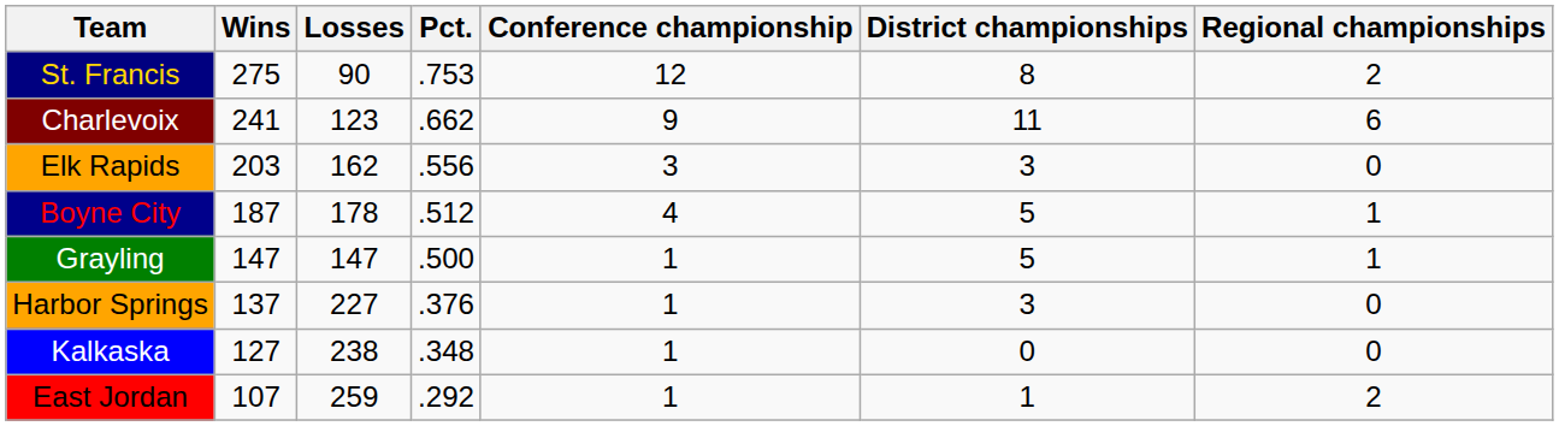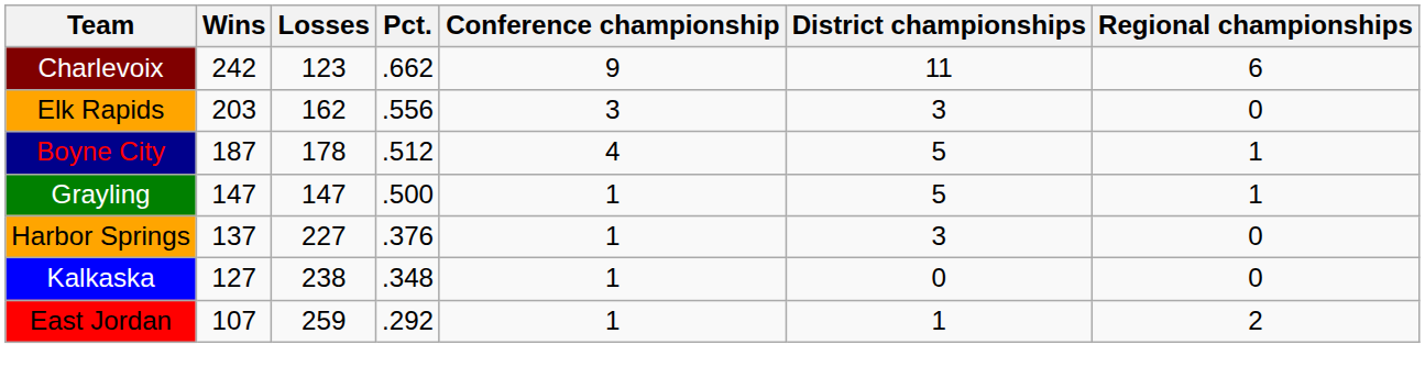 <table class="wikitable sortable" style="text-align:center">
 <tr>
 <th>Team</th>
 <th>Wins</th>
 <th>Losses</th>
 <th>Pct.</th>
 <th>Conference championship</th>
 <th>District championships</th>
 <th>Regional championships</th>
 </tr>
 <tr>
-<td !align=center style="background:navy;color:gold">St. Francis</td>
-<td>275</td>
-<td>90</td>
-<td>.753</td>
-<td>12</td>
-<td>8</td>
-<td>2</td>
-</tr>
-<tr>
 <td !align=center style="background:maroon;color:white">Charlevoix</td>
-<td>241</td>
+<td>242</td>
 <td>123</td>
 <td>.662</td>
 <td>9</td>
 <td>11</td>
 <td>6</td>
 </tr>
 <tr>
 <td !align=center style="background:orange;color:black">Elk Rapids</td>
 <td>203</td>
 <td>162</td>
 <td>.556</td>
 <td>3</td>
 <td>3</td>
 <td>0</td>
 </tr>
 <tr>
 <td !align=center style="background:darkblue;color:red">Boyne City</td>
 <td>187</td>
 <td>178</td>
 <td>.512</td>
 <td>4</td>
 <td>5</td>
 <td>1</td>
 </tr>
 <tr>
 <td !align=center style="background:green;color:white">Grayling</td>
 <td>147</td>
 <td>147</td>
 <td>.500</td>
 <td>1</td>
 <td>5</td>
 <td>1</td>
 </tr>
 <tr>
 <td !align=center style="background:orange;color:black">Harbor Springs</td>
 <td>137</td>
 <td>227</td>
 <td>.376</td>
 <td>1</td>
 <td>3</td>
 <td>0</td>
 </tr>
 <tr>
 <td !align=center style="background:blue;color:white">Kalkaska</td>
 <td>127</td>
 <td>238</td>
 <td>.348</td>
 <td>1</td>
 <td>0</td>
 <td>0</td>
 </tr>
 <tr>
 <td !align=center style="background:red;color:black">East Jordan</td>
 <td>107</td>
 <td>259</td>
 <td>.292</td>
 <td>1</td>
 <td>1</td>
 <td>2</td>
 </tr>
 </table>
